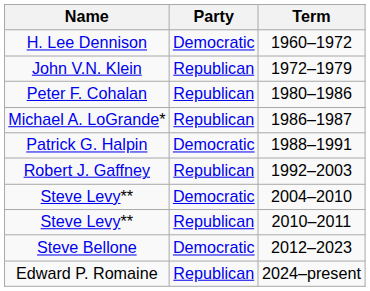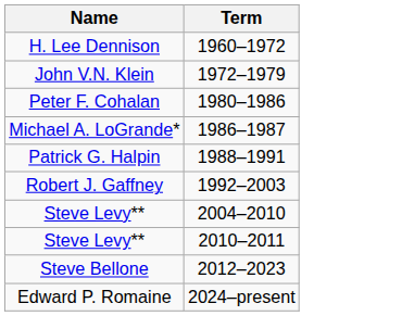 <table class="wikitable" style="text-align:center">
 <tr>
 <th>Name</th>
-<th>Party</th>
 <th>Term</th>
 </tr>
 <tr>
 <td><a href='#'>H. Lee Dennison</a></td>
-<td><a href='#'>Democratic</a></td>
 <td>1960–1972</td>
 </tr>
 <tr>
 <td><a href='#'>John V.N. Klein</a></td>
-<td><a href='#'>Republican</a></td>
 <td>1972–1979</td>
 </tr>
 <tr>
 <td><a href='#'>Peter F. Cohalan</a></td>
-<td><a href='#'>Republican</a></td>
 <td>1980–1986</td>
 </tr>
 <tr>
 <td><a href='#'>Michael A. LoGrande</a>*</td>
-<td><a href='#'>Republican</a></td>
 <td>1986–1987</td>
 </tr>
 <tr>
 <td><a href='#'>Patrick G. Halpin</a></td>
-<td><a href='#'>Democratic</a></td>
 <td>1988–1991</td>
 </tr>
 <tr>
 <td><a href='#'>Robert J. Gaffney</a></td>
-<td><a href='#'>Republican</a></td>
 <td>1992–2003</td>
 </tr>
 <tr>
 <td><a href='#'>Steve Levy</a>**</td>
-<td><a href='#'>Democratic</a></td>
 <td>2004–2010</td>
 </tr>
 <tr>
 <td><a href='#'>Steve Levy</a>**</td>
-<td><a href='#'>Republican</a></td>
 <td>2010–2011</td>
 </tr>
 <tr>
 <td><a href='#'>Steve Bellone</a></td>
-<td><a href='#'>Democratic</a></td>
 <td>2012–2023</td>
 </tr>
 <tr>
 <td>Edward P. Romaine</td>
-<td><a href='#'>Republican</a></td>
 <td>2024–present</td>
 </tr>
 </table>
